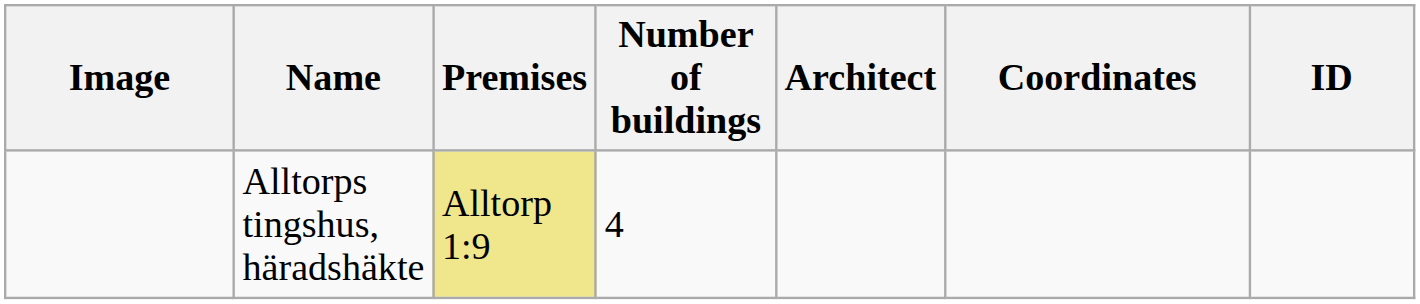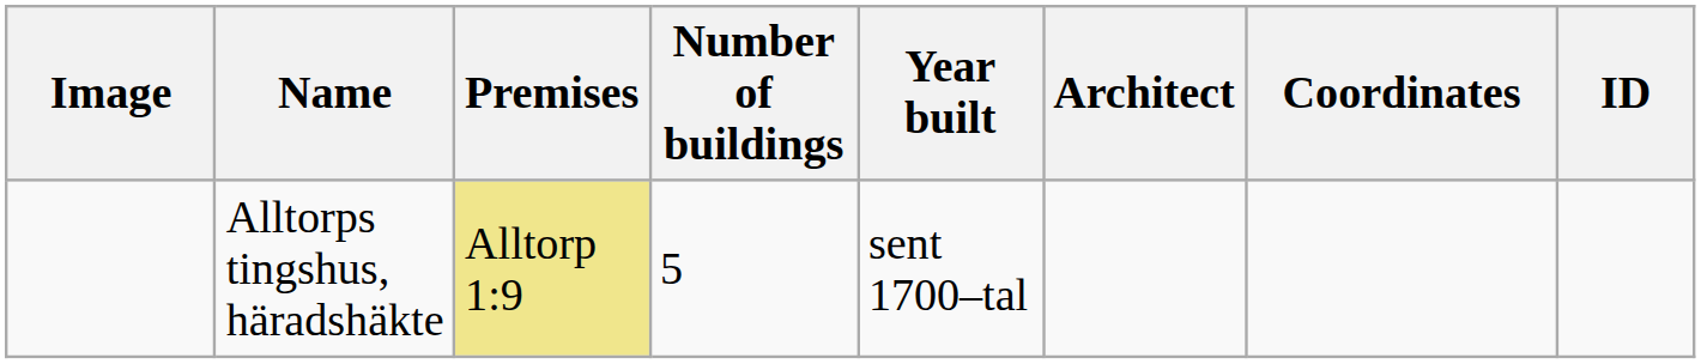 <table class="wikitable" width="95%">
 <tr>
 <th width="150">Image</th>
 <th>Name</th>
 <th>Premises</th>
 <th width="75">Number of<br>buildings</th>
+<th width="120">Year built</th>
 <th>Architect</th>
 <th width="170">Coordinates</th>
 <th width="120">ID</th>
 </tr>
 <tr>
 <td></td>
 <td>Alltorps tingshus, häradshäkte</td>
 <td style="background: khaki;">Alltorp 1:9</td>
-<td>4</td>
+<td>5</td>
+<td>sent 1700–tal</td>
 <td></td>
 <td></td>
 <td></td>
 </tr>
 </table>
